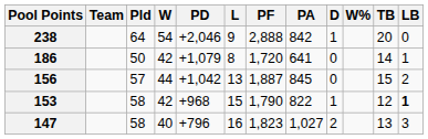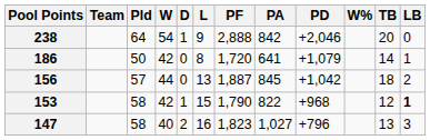 <table class="wikitable sortable">
 <tr>
 <th>Pool Points</th>
 <th>Team</th>
 <th>Pld</th>
 <th>W</th>
-<th>PD</th>
+<th>D</th>
 <th>L</th>
 <th>PF</th>
 <th>PA</th>
-<th>D</th>
+<th>PD</th>
 <th>W%</th>
 <th>TB</th>
 <th>LB</th>
 </tr>
 <tr>
 <th>238</th>
 <td></td>
 <td>64</td>
 <td>54</td>
-<td>+2,046</td>
+<td>1</td>
 <td>9</td>
 <td>2,888</td>
 <td>842</td>
-<td>1</td>
+<td>+2,046</td>
 <td></td>
 <td>20</td>
 <td>0</td>
 </tr>
 <tr>
 <th>186</th>
 <td></td>
 <td>50</td>
 <td>42</td>
-<td>+1,079</td>
+<td>0</td>
 <td>8</td>
 <td>1,720</td>
 <td>641</td>
-<td>0</td>
+<td>+1,079</td>
 <td></td>
 <td>14</td>
 <td>1</td>
 </tr>
 <tr>
 <th>156</th>
 <td></td>
 <td>57</td>
 <td>44</td>
-<td>+1,042</td>
+<td>0</td>
 <td>13</td>
 <td>1,887</td>
 <td>845</td>
-<td>0</td>
+<td>+1,042</td>
 <td></td>
-<td>15</td>
+<td>18</td>
 <td>2</td>
 </tr>
 <tr>
 <th>153</th>
 <td></td>
 <td>58</td>
 <td>42</td>
-<td>+968</td>
+<td>1</td>
 <td>15</td>
 <td>1,790</td>
 <td>822</td>
-<td>1</td>
+<td>+968</td>
 <td></td>
 <td>12</td>
 <td><strong>1</strong></td>
 </tr>
 <tr>
 <th>147</th>
 <td></td>
 <td>58</td>
 <td>40</td>
-<td>+796</td>
+<td>2</td>
 <td>16</td>
 <td>1,823</td>
 <td>1,027</td>
-<td>2</td>
+<td>+796</td>
 <td></td>
 <td>13</td>
 <td>3</td>
 </tr>
 </table>
